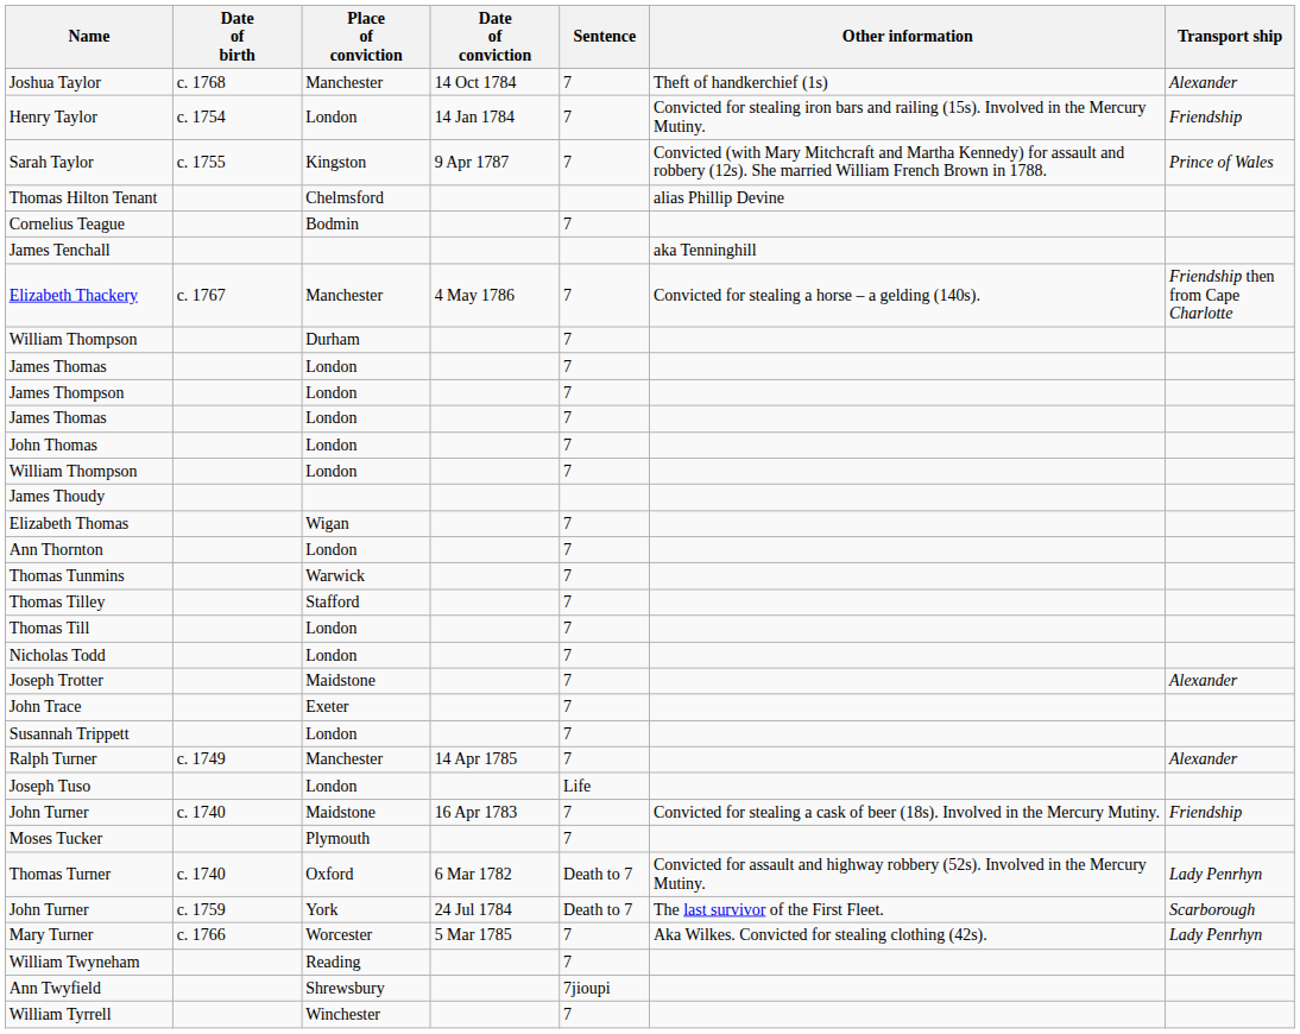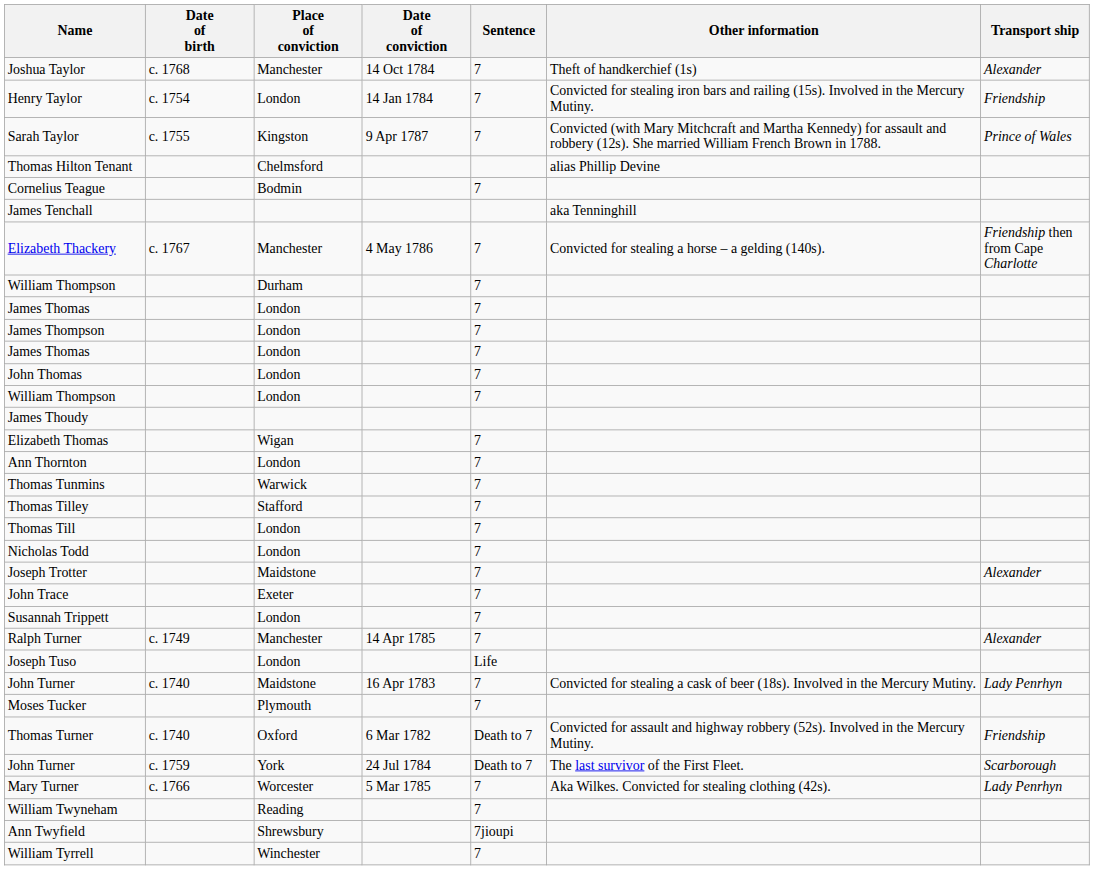 <table class="wikitable sortable plainrowheaders" style="width=1024px;">
 <tr>
 <th style="width: 13%;">Name</th>
 <th style="width: 10%;">Date<br>of<br>birth</th>
 <th style="width: 10%;">Place<br>of<br>conviction</th>
 <th style="width: 10%;">Date<br>of<br>conviction</th>
 <th style="width: 7%;">Sentence</th>
 <th style="width: 40%;">Other information</th>
 <th style="width: 10%;">Transport ship</th>
 </tr>
 <tr>
 <td data-sort-value="Taylor, Joshua">Joshua Taylor</td>
 <td>c. 1768</td>
 <td>Manchester</td>
 <td>14 Oct 1784</td>
 <td>7</td>
 <td>Theft of handkerchief (1s)</td>
 <td><em>Alexander</em></td>
 </tr>
 <tr>
 <td data-sort-value="Taylor, Henry">Henry Taylor</td>
 <td>c. 1754</td>
 <td>London</td>
 <td>14 Jan 1784</td>
 <td>7</td>
 <td>Convicted for stealing iron bars and railing (15s). Involved in the Mercury Mutiny.</td>
 <td><em>Friendship</em></td>
 </tr>
 <tr>
 <td data-sort-value="Taylor, Sarah">Sarah Taylor</td>
 <td>c. 1755</td>
 <td>Kingston</td>
 <td>9 Apr 1787</td>
 <td>7</td>
 <td>Convicted (with Mary Mitchcraft and Martha Kennedy) for assault and robbery (12s). She married William French Brown in 1788.</td>
 <td><em>Prince of Wales</em></td>
 </tr>
 <tr>
 <td data-sort-value="TENANT, Thomas Hilton">Thomas Hilton Tenant</td>
 <td></td>
 <td>Chelmsford</td>
 <td></td>
 <td></td>
 <td>alias Phillip Devine</td>
 <td></td>
 </tr>
 <tr>
 <td data-sort-value="TEAGUE, Cornelius">Cornelius Teague</td>
 <td></td>
 <td>Bodmin</td>
 <td></td>
 <td>7</td>
 <td></td>
 <td></td>
 </tr>
 <tr>
 <td data-sort-value="TENCHALL, James">James Tenchall</td>
 <td></td>
 <td></td>
 <td></td>
 <td></td>
 <td>aka Tenninghill</td>
 <td></td>
 </tr>
 <tr>
 <td data-sort-value="Thackery, Elizabeth"><a href='#'>Elizabeth Thackery</a></td>
 <td>c. 1767</td>
 <td>Manchester</td>
 <td>4 May 1786</td>
 <td>7</td>
 <td>Convicted for stealing a horse – a gelding (140s).</td>
 <td><em>Friendship</em> then from Cape <em>Charlotte</em></td>
 </tr>
 <tr>
 <td data-sort-value="THOMPSON, William">William Thompson</td>
 <td></td>
 <td>Durham</td>
 <td></td>
 <td>7</td>
 <td></td>
 <td></td>
 </tr>
 <tr>
 <td data-sort-value="THOMAS, James">James Thomas</td>
 <td></td>
 <td>London</td>
 <td></td>
 <td>7</td>
 <td></td>
 <td></td>
 </tr>
 <tr>
 <td data-sort-value="THOMPSON, James">James Thompson</td>
 <td></td>
 <td>London</td>
 <td></td>
 <td>7</td>
 <td></td>
 <td></td>
 </tr>
 <tr>
 <td data-sort-value="THOMAS, James">James Thomas</td>
 <td></td>
 <td>London</td>
 <td></td>
 <td>7</td>
 <td></td>
 <td></td>
 </tr>
 <tr>
 <td data-sort-value="Thomas, John">John Thomas</td>
 <td></td>
 <td>London</td>
 <td></td>
 <td>7</td>
 <td></td>
 <td></td>
 </tr>
 <tr>
 <td data-sort-value="Thompson, William">William Thompson</td>
 <td></td>
 <td>London</td>
 <td></td>
 <td>7</td>
 <td></td>
 <td></td>
 </tr>
 <tr>
 <td data-sort-value="THOUDY, James">James Thoudy</td>
 <td></td>
 <td></td>
 <td></td>
 <td></td>
 <td></td>
 <td></td>
 </tr>
 <tr>
 <td data-sort-value="Thomas, Elizabeth">Elizabeth Thomas</td>
 <td></td>
 <td>Wigan</td>
 <td></td>
 <td>7</td>
 <td></td>
 <td></td>
 </tr>
 <tr>
 <td data-sort-value="THORNTON, Ann">Ann Thornton</td>
 <td></td>
 <td>London</td>
 <td></td>
 <td>7</td>
 <td></td>
 <td></td>
 </tr>
 <tr>
 <td data-sort-value="TUNMINS, Thomas">Thomas Tunmins</td>
 <td></td>
 <td>Warwick</td>
 <td></td>
 <td>7</td>
 <td></td>
 <td></td>
 </tr>
 <tr>
 <td data-sort-value="TILLEY, Thomas">Thomas Tilley</td>
 <td></td>
 <td>Stafford</td>
 <td></td>
 <td>7</td>
 <td></td>
 <td></td>
 </tr>
 <tr>
 <td data-sort-value="TILL, Thomas">Thomas Till</td>
 <td></td>
 <td>London</td>
 <td></td>
 <td>7</td>
 <td></td>
 <td></td>
 </tr>
 <tr>
 <td data-sort-value="TODD, Nicholas">Nicholas Todd</td>
 <td></td>
 <td>London</td>
 <td></td>
 <td>7</td>
 <td></td>
 <td></td>
 </tr>
 <tr>
 <td data-sort-value="TROTTER, Joseph">Joseph Trotter</td>
 <td></td>
 <td>Maidstone</td>
 <td></td>
 <td>7</td>
 <td></td>
 <td><em>Alexander</em></td>
 </tr>
 <tr>
 <td data-sort-value="TRACE, John">John Trace</td>
 <td></td>
 <td>Exeter</td>
 <td></td>
 <td>7</td>
 <td></td>
 <td></td>
 </tr>
 <tr>
 <td data-sort-value="TRIPPETT, Susannah">Susannah Trippett</td>
 <td></td>
 <td>London</td>
 <td></td>
 <td>7</td>
 <td></td>
 <td></td>
 </tr>
 <tr>
 <td data-sort-value="TURNER, Ralph">Ralph Turner</td>
 <td>c. 1749</td>
 <td>Manchester</td>
 <td>14 Apr 1785</td>
 <td>7</td>
 <td></td>
 <td><em>Alexander</em></td>
 </tr>
 <tr>
 <td data-sort-value="TUSO, Joseph">Joseph Tuso</td>
 <td></td>
 <td>London</td>
 <td></td>
 <td>Life</td>
 <td></td>
 <td></td>
 </tr>
 <tr>
 <td data-sort-value="Turner, John">John Turner</td>
 <td>c. 1740</td>
 <td>Maidstone</td>
 <td>16 Apr 1783</td>
 <td>7</td>
 <td>Convicted for stealing a cask of beer (18s). Involved in the Mercury Mutiny.</td>
-<td><em>Friendship</em></td>
+<td><em>Lady Penrhyn</em></td>
 </tr>
 <tr>
 <td data-sort-value="TUCKER, Moses">Moses Tucker</td>
 <td></td>
 <td>Plymouth</td>
 <td></td>
 <td>7</td>
 <td></td>
 <td></td>
 </tr>
 <tr>
 <td data-sort-value="Turner, Thomas">Thomas Turner</td>
 <td>c. 1740</td>
 <td>Oxford</td>
 <td>6 Mar 1782</td>
 <td>Death to 7</td>
 <td>Convicted for assault and highway robbery (52s). Involved in the Mercury Mutiny.</td>
-<td><em>Lady Penrhyn</em></td>
+<td><em>Friendship</em></td>
 </tr>
 <tr>
 <td data-sort-value="Turner, John">John Turner</td>
 <td>c. 1759</td>
 <td>York</td>
 <td>24 Jul 1784</td>
 <td>Death to 7</td>
 <td>The <a href='#'>last survivor</a> of the First Fleet.</td>
 <td><em>Scarborough</em></td>
 </tr>
 <tr>
 <td data-sort-value="Turner, Mary">Mary Turner</td>
 <td>c. 1766</td>
 <td>Worcester</td>
 <td>5 Mar 1785</td>
 <td>7</td>
 <td>Aka Wilkes. Convicted for stealing clothing (42s).</td>
 <td><em>Lady Penrhyn</em></td>
 </tr>
 <tr>
 <td data-sort-value="TWYNEHAM, William">William Twyneham</td>
 <td></td>
 <td>Reading</td>
 <td></td>
 <td>7</td>
 <td></td>
 <td></td>
 </tr>
 <tr>
 <td data-sort-value="TWYFIELD, Ann">Ann Twyfield</td>
 <td></td>
 <td>Shrewsbury</td>
 <td></td>
 <td>7jioupi</td>
 <td></td>
 </tr>
 <tr>
 <td data-sort-value="TYRRELL, William">William Tyrrell</td>
 <td></td>
 <td>Winchester</td>
 <td></td>
 <td>7</td>
 <td></td>
 <td></td>
 </tr>
 </table>
